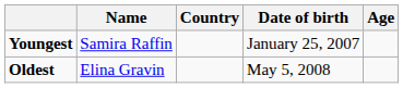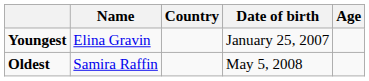 <table class="wikitable">
 <tr>
 <th></th>
 <th><strong>Name</strong></th>
 <th><strong>Country</strong></th>
 <th><strong>Date of birth</strong></th>
 <th><strong>Age</strong></th>
 </tr>
 <tr>
 <td><strong>Youngest</strong></td>
-<td><a href='#'>Samira Raffin</a></td>
+<td><a href='#'>Elina Gravin</a></td>
 <td></td>
 <td>January 25, 2007</td>
 <td></td>
 </tr>
 <tr>
 <td><strong>Oldest</strong></td>
-<td><a href='#'>Elina Gravin</a></td>
+<td><a href='#'>Samira Raffin</a></td>
 <td></td>
 <td>May 5, 2008</td>
 <td></td>
 </tr>
 </table>
